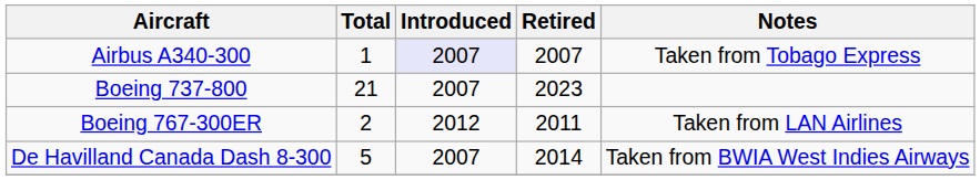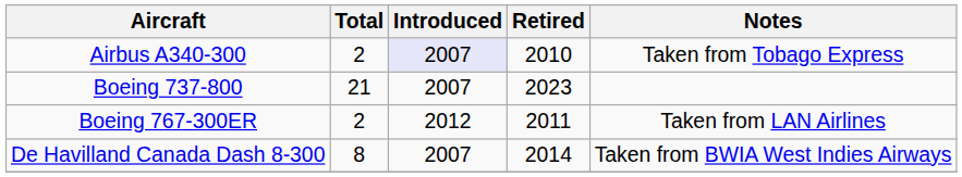 <table class="wikitable" style="border-collapse:collapse;text-align:center;margin:auto;">
 <tr>
 <th>Aircraft</th>
 <th>Total</th>
 <th>Introduced</th>
 <th>Retired</th>
 <th>Notes</th>
 </tr>
 <tr>
 <td><a href='#'>Airbus A340-300</a></td>
-<td>1</td>
+<td>2</td>
 <td style="background: lavender;">2007</td>
-<td>2007</td>
+<td>2010</td>
 <td>Taken from <a href='#'>Tobago Express</a></td>
 </tr>
 <tr>
 <td><a href='#'>Boeing 737-800</a></td>
 <td>21</td>
 <td>2007</td>
 <td>2023</td>
 <td></td>
 </tr>
 <tr>
 <td><a href='#'>Boeing 767-300ER</a></td>
 <td>2</td>
 <td>2012</td>
 <td>2011</td>
 <td>Taken from <a href='#'>LAN Airlines</a></td>
 </tr>
 <tr>
 <td><a href='#'>De Havilland Canada Dash 8-300</a></td>
-<td>5</td>
+<td>8</td>
 <td>2007</td>
 <td>2014</td>
 <td>Taken from <a href='#'>BWIA West Indies Airways</a></td>
 </tr>
 <tr>
 </tr>
 </table>
